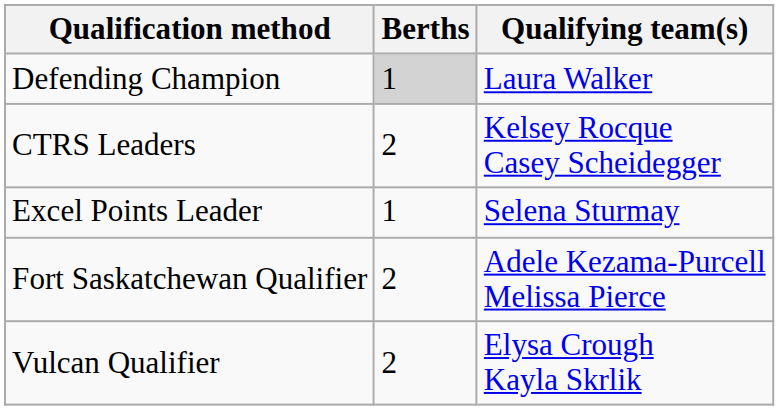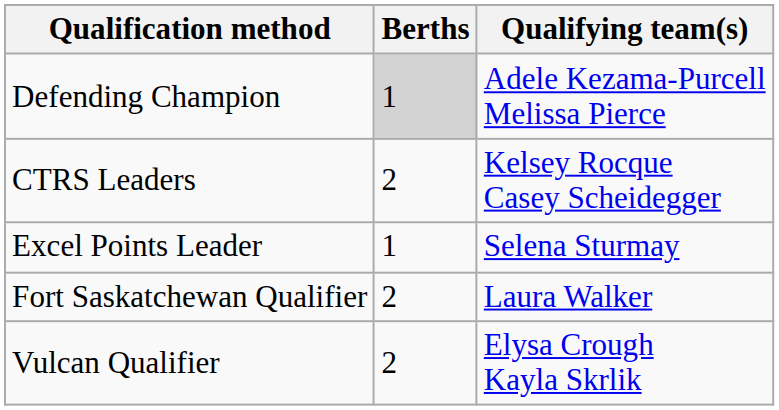 <table class="wikitable">
 <tr>
 <th scope="col">Qualification method</th>
 <th scope="col">Berths</th>
 <th scope="col">Qualifying team(s)</th>
 </tr>
 <tr>
 <td>Defending Champion</td>
 <td style="background: lightgrey;">1</td>
-<td><a href='#'>Laura Walker</a></td>
+<td><a href='#'>Adele Kezama-Purcell</a> <br> <a href='#'>Melissa Pierce</a></td>
 </tr>
 <tr>
 <td>CTRS Leaders</td>
 <td>2</td>
 <td><a href='#'>Kelsey Rocque</a> <br> <a href='#'>Casey Scheidegger</a></td>
 </tr>
 <tr>
 <td>Excel Points Leader</td>
 <td>1</td>
 <td><a href='#'>Selena Sturmay</a></td>
 </tr>
 <tr>
 <td>Fort Saskatchewan Qualifier</td>
 <td>2</td>
-<td><a href='#'>Adele Kezama-Purcell</a> <br> <a href='#'>Melissa Pierce</a></td>
+<td><a href='#'>Laura Walker</a></td>
 </tr>
 <tr>
 <td>Vulcan Qualifier</td>
 <td>2</td>
 <td><a href='#'>Elysa Crough</a> <br> <a href='#'>Kayla Skrlik</a></td>
 </tr>
 </table>
